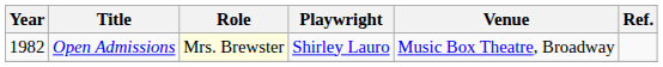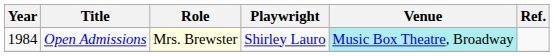 <table class="wikitable">
 <tr>
 <th>Year</th>
 <th>Title</th>
 <th>Role</th>
 <th>Playwright</th>
 <th>Venue</th>
 <th class="unsortable">Ref.</th>
 </tr>
 <tr>
-<td>1982</td>
+<td>1984</td>
 <td><em><a href='#'>Open Admissions</a></em></td>
 <td style="background: lightyellow;">Mrs. Brewster</td>
 <td><a href='#'>Shirley Lauro</a></td>
-<td><a href='#'>Music Box Theatre</a>, Broadway</td>
+<td style="background: paleturquoise;"><a href='#'>Music Box Theatre</a>, Broadway</td>
 <td></td>
 </tr>
 <tr>
 </tr>
 </table>
